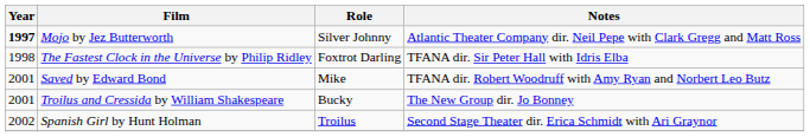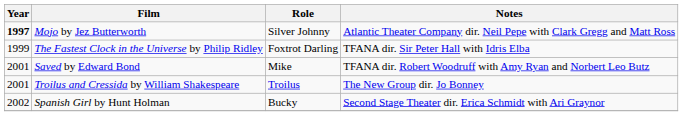 <table class="wikitable">
 <tr>
 <th>Year</th>
 <th>Film</th>
 <th>Role</th>
 <th>Notes</th>
 </tr>
 <tr>
 <td><strong>1997</strong></td>
 <td><em><a href='#'>Mojo</a></em> by <a href='#'>Jez Butterworth</a></td>
 <td>Silver Johnny</td>
 <td><a href='#'>Atlantic Theater Company</a> dir. <a href='#'>Neil Pepe</a> with <a href='#'>Clark Gregg</a> and <a href='#'>Matt Ross</a></td>
 </tr>
 <tr>
-<td>1998</td>
+<td>1999</td>
 <td><em><a href='#'>The Fastest Clock in the Universe</a></em> by <a href='#'>Philip Ridley</a></td>
 <td>Foxtrot Darling</td>
 <td>TFANA dir. <a href='#'>Sir Peter Hall</a> with <a href='#'>Idris Elba</a></td>
 </tr>
 <tr>
 <td>2001</td>
 <td><em><a href='#'>Saved</a></em> by <a href='#'>Edward Bond</a></td>
 <td>Mike</td>
 <td>TFANA dir. <a href='#'>Robert Woodruff</a> with <a href='#'>Amy Ryan</a> and <a href='#'>Norbert Leo Butz</a></td>
 </tr>
 <tr>
 <td>2001</td>
 <td><em><a href='#'>Troilus and Cressida</a></em> by <a href='#'>William Shakespeare</a></td>
-<td>Bucky</td>
+<td><a href='#'>Troilus</a></td>
 <td><a href='#'>The New Group</a> dir. <a href='#'>Jo Bonney</a></td>
 </tr>
 <tr>
 <td>2002</td>
 <td><em>Spanish Girl</em> by Hunt Holman</td>
-<td><a href='#'>Troilus</a></td>
+<td>Bucky</td>
 <td><a href='#'>Second Stage Theater</a> dir. <a href='#'>Erica Schmidt</a> with <a href='#'>Ari Graynor</a></td>
 </tr>
 <tr>
 </tr>
 </table>
